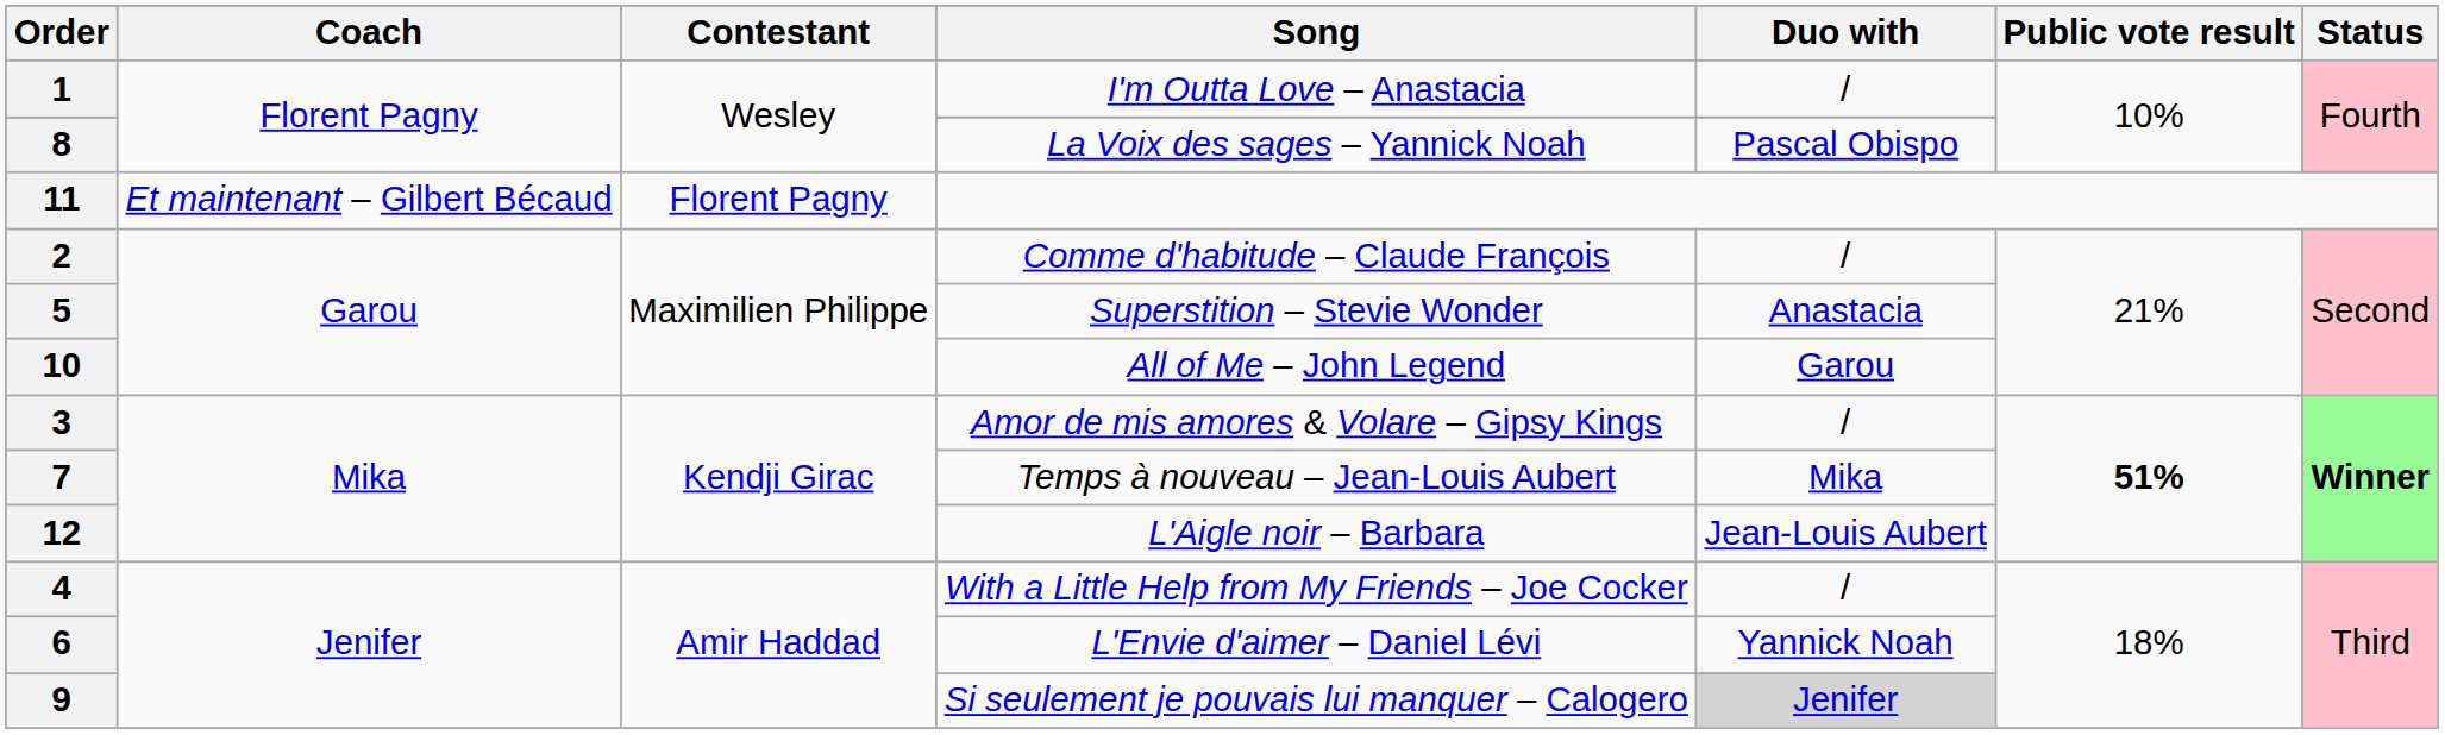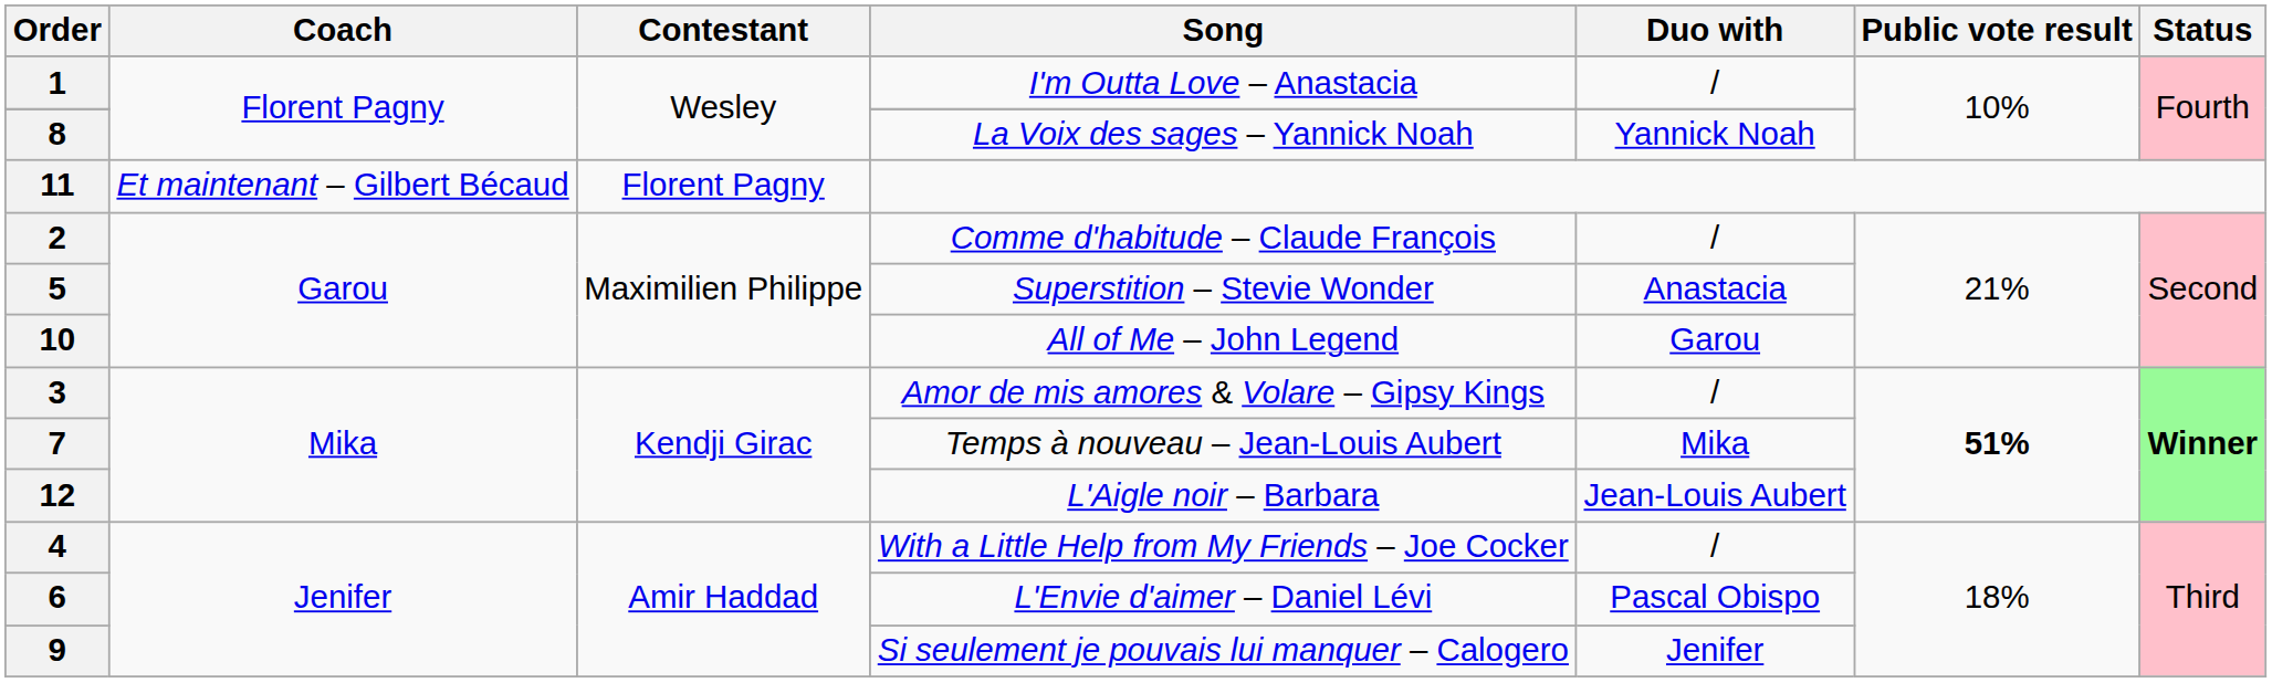 <table class="wikitable sortable" style="text-align: center; width: auto;">
 <tr>
 <th>Order</th>
 <th>Coach</th>
 <th>Contestant</th>
 <th>Song</th>
 <th>Duo with</th>
 <th>Public vote result</th>
 <th>Status</th>
 </tr>
 <tr>
 <th>1</th>
 <td rowspan=3><a href='#'>Florent Pagny</a></td>
 <td rowspan=3>Wesley</td>
 <td><em><a href='#'>I'm Outta Love</a></em> – <a href='#'>Anastacia</a></td>
 <td>/</td>
 <td rowspan=3>10%</td>
 <td rowspan=3 style="background:pink">Fourth</td>
 </tr>
 <tr>
 </tr>
 <tr>
 <th>8</th>
 <td><em><a href='#'>La Voix des sages</a></em> – <a href='#'>Yannick Noah</a></td>
-<td><a href='#'>Pascal Obispo</a></td>
+<td><a href='#'>Yannick Noah</a></td>
 </tr>
 <tr>
 <th>11</th>
 <td><em><a href='#'>Et maintenant</a></em> – <a href='#'>Gilbert Bécaud</a></td>
 <td><a href='#'>Florent Pagny</a></td>
 </tr>
 <tr>
 <th>2</th>
 <td rowspan=3><a href='#'>Garou</a></td>
 <td rowspan=3>Maximilien Philippe</td>
 <td><em><a href='#'>Comme d'habitude</a></em> – <a href='#'>Claude François</a></td>
 <td>/</td>
 <td rowspan=3>21%</td>
 <td rowspan=3 style="background:pink">Second</td>
 </tr>
 <tr>
 <th>5</th>
 <td><em><a href='#'>Superstition</a></em> – <a href='#'>Stevie Wonder</a></td>
 <td><a href='#'>Anastacia</a></td>
 </tr>
 <tr>
 <th>10</th>
 <td><em><a href='#'>All of Me</a></em> – <a href='#'>John Legend</a></td>
 <td><a href='#'>Garou</a></td>
 </tr>
 <tr>
 <th>3</th>
 <td rowspan=3><a href='#'>Mika</a></td>
 <td rowspan=3><a href='#'>Kendji Girac</a></td>
 <td><em><a href='#'>Amor de mis amores</a></em> & <em><a href='#'>Volare</a></em> – <a href='#'>Gipsy Kings</a></td>
 <td>/</td>
 <td rowspan=3><strong>51%</strong></td>
 <td rowspan=3 style="background:palegreen"><strong>Winner</strong></td>
 </tr>
 <tr>
 <th>7</th>
 <td><em>Temps à nouveau</em> – <a href='#'>Jean-Louis Aubert</a></td>
 <td><a href='#'>Mika</a></td>
 </tr>
 <tr>
 <th>12</th>
 <td><em><a href='#'>L'Aigle noir</a></em> – <a href='#'>Barbara</a></td>
 <td><a href='#'>Jean-Louis Aubert</a></td>
 </tr>
 <tr>
 <th>4</th>
 <td rowspan=3><a href='#'>Jenifer</a></td>
 <td rowspan=3><a href='#'>Amir Haddad</a></td>
 <td><em><a href='#'>With a Little Help from My Friends</a></em> – <a href='#'>Joe Cocker</a></td>
 <td>/</td>
 <td rowspan=3>18%</td>
 <td rowspan=3 style="background:pink">Third</td>
 </tr>
 <tr>
 <th>6</th>
 <td><em><a href='#'>L'Envie d'aimer</a></em> – <a href='#'>Daniel Lévi</a></td>
-<td><a href='#'>Yannick Noah</a></td>
+<td><a href='#'>Pascal Obispo</a></td>
 </tr>
 <tr>
 <th>9</th>
 <td><em><a href='#'>Si seulement je pouvais lui manquer</a></em> – <a href='#'>Calogero</a></td>
-<td style="background: lightgrey;"><a href='#'>Jenifer</a></td>
+<td><a href='#'>Jenifer</a></td>
 </tr>
 </table>
